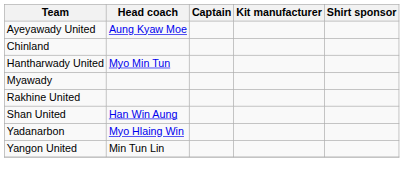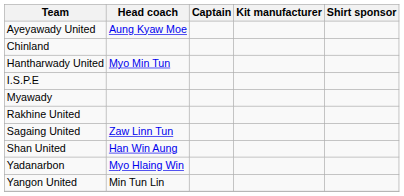 <table class="wikitable sortable" style="text-align: left;">
 <tr>
 <th>Team</th>
 <th>Head coach</th>
 <th>Captain</th>
 <th>Kit manufacturer</th>
 <th>Shirt sponsor</th>
 </tr>
 <tr>
 <td>Ayeyawady United</td>
 <td><a href='#'>Aung Kyaw Moe</a></td>
 <td></td>
 <td></td>
 <td></td>
 </tr>
 <tr>
 <td>Chinland</td>
 <td></td>
 <td></td>
 <td></td>
 <td></td>
 </tr>
 <tr>
 <td>Hantharwady United</td>
 <td><a href='#'>Myo Min Tun</a></td>
 <td></td>
 <td></td>
 <td></td>
 </tr>
 <tr>
+<td>I.S.P.E</td>
+<td></td>
+<td></td>
+<td></td>
+<td></td>
+</tr>
+<tr>
 <td>Myawady</td>
 <td></td>
 <td></td>
 <td></td>
 <td></td>
 </tr>
 <tr>
 <td>Rakhine United</td>
 <td></td>
+<td></td>
+<td></td>
+<td></td>
+</tr>
+<tr>
+<td>Sagaing United</td>
+<td><a href='#'>Zaw Linn Tun</a></td>
 <td></td>
 <td></td>
 <td></td>
 </tr>
 <tr>
 <td>Shan United</td>
 <td><a href='#'>Han Win Aung</a></td>
 <td></td>
 <td></td>
 <td></td>
 </tr>
 <tr>
 <td>Yadanarbon</td>
 <td><a href='#'>Myo Hlaing Win</a></td>
 <td></td>
 <td></td>
 <td></td>
 </tr>
 <tr>
 <td>Yangon United</td>
 <td>Min Tun Lin</td>
 <td></td>
 <td></td>
 <td></td>
 </tr>
 <tr>
 </tr>
 </table>
